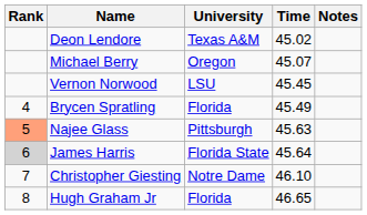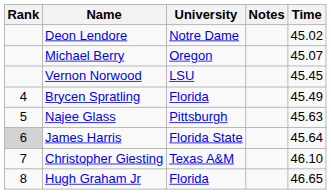 <table class="wikitable sortable" style="text-align:center">
 <tr>
 <th>Rank</th>
 <th>Name</th>
 <th>University</th>
+<th>Notes</th>
 <th>Time</th>
-<th>Notes</th>
 </tr>
 <tr>
 <td></td>
 <td align=left><a href='#'>Deon Lendore</a> </td>
-<td align=left><a href='#'>Texas A&M</a></td>
+<td align=left><a href='#'>Notre Dame</a></td>
+<td></td>
 <td>45.02</td>
-<td></td>
 </tr>
 <tr>
 <td></td>
 <td align=left><a href='#'>Michael Berry</a></td>
 <td align=left><a href='#'>Oregon</a></td>
+<td></td>
 <td>45.07</td>
-<td></td>
 </tr>
 <tr>
 <td></td>
 <td align=left><a href='#'>Vernon Norwood</a></td>
 <td align=left><a href='#'>LSU</a></td>
+<td></td>
 <td>45.45</td>
-<td></td>
 </tr>
 <tr>
 <td>4</td>
 <td align=left><a href='#'>Brycen Spratling</a></td>
 <td align=left><a href='#'>Florida</a></td>
+<td></td>
 <td>45.49</td>
-<td></td>
 </tr>
 <tr>
-<td style="background: lightsalmon;">5</td>
+<td>5</td>
 <td align=left><a href='#'>Najee Glass</a></td>
 <td align="left"><a href='#'>Pittsburgh</a></td>
+<td></td>
 <td>45.63</td>
-<td></td>
 </tr>
 <tr>
 <td style="background: lightgrey;">6</td>
 <td align=left><a href='#'>James Harris</a></td>
 <td align=left><a href='#'>Florida State</a></td>
+<td></td>
 <td>45.64</td>
-<td></td>
 </tr>
 <tr>
 <td>7</td>
 <td align=left><a href='#'>Christopher Giesting</a></td>
-<td align=left><a href='#'>Notre Dame</a></td>
+<td align=left><a href='#'>Texas A&M</a></td>
+<td></td>
 <td>46.10</td>
-<td></td>
 </tr>
 <tr>
 <td>8</td>
 <td align=left><a href='#'>Hugh Graham Jr</a></td>
 <td align="left"><a href='#'>Florida</a></td>
+<td></td>
 <td>46.65</td>
-<td></td>
 </tr>
 </table>
